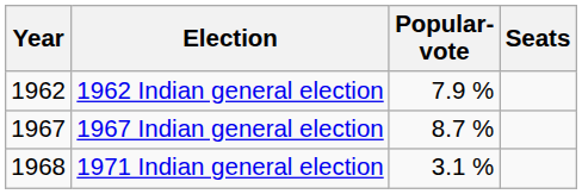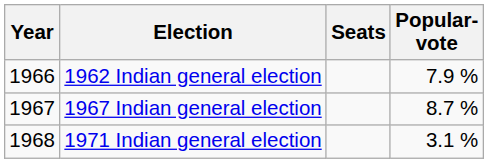 <table class="wikitable">
 <tr style="background-color: #eee;">
 <th>Year</th>
 <th data-sort-type="text">Election</th>
+<th>Seats</th>
 <th>Popular-<br>vote</th>
-<th>Seats</th>
 </tr>
 <tr>
-<td>1962</td>
+<td>1966</td>
 <td data-sort-value="1962 Indian general election"><a href='#'>1962 Indian general election</a></td>
+<td data-sort-value="18"></td>
 <td style="text-align:right">7.9 %</td>
-<td data-sort-value="18"></td>
 </tr>
 <tr>
 <td>1967</td>
 <td data-sort-value="1962 Indian general election"><a href='#'>1967 Indian general election</a></td>
+<td data-sort-value="44"></td>
 <td style="text-align:right">8.7 %</td>
-<td data-sort-value="44"></td>
 </tr>
 <tr>
 <td>1968</td>
 <td data-sort-value="1962 Indian general election"><a href='#'>1971 Indian general election</a></td>
+<td data-sort-value="8"></td>
 <td style="text-align:right">3.1 %</td>
-<td data-sort-value="8"></td>
 </tr>
 </table>
